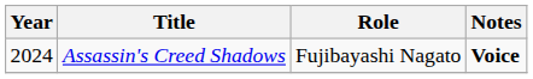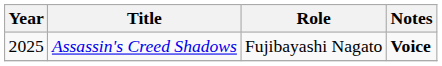 <table class="wikitable sortable">
 <tr>
 <th>Year</th>
 <th>Title</th>
 <th>Role</th>
 <th class="unsortable">Notes</th>
 </tr>
 <tr>
-<td>2024</td>
+<td>2025</td>
 <td><em><a href='#'>Assassin's Creed Shadows</a></em></td>
 <td>Fujibayashi Nagato</td>
 <td><strong>Voice</strong></td>
 </tr>
 <tr>
 </tr>
 </table>
